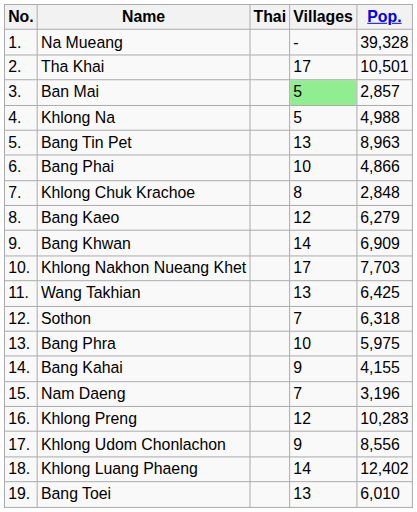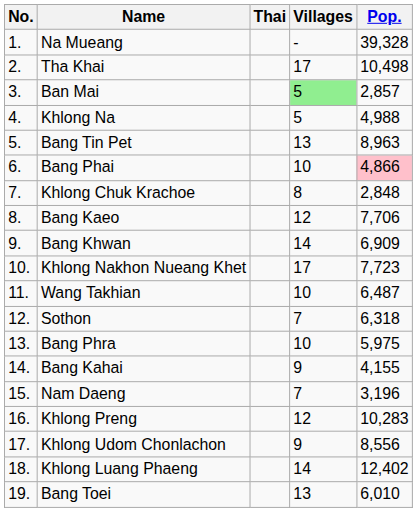 <table class="wikitable sortable">
 <tr>
 <th>No.</th>
 <th>Name</th>
 <th>Thai</th>
 <th>Villages</th>
 <th><a href='#'>Pop.</a></th>
 </tr>
 <tr>
 <td>1.</td>
 <td>Na Mueang</td>
 <td></td>
 <td>-</td>
 <td>39,328</td>
 </tr>
 <tr>
 <td>2.</td>
 <td>Tha Khai</td>
 <td></td>
 <td>17</td>
-<td>10,501</td>
+<td>10,498</td>
 </tr>
 <tr>
 <td>3.</td>
 <td>Ban Mai</td>
 <td></td>
 <td style="background: lightgreen;">5</td>
 <td>2,857</td>
 </tr>
 <tr>
 <td>4.</td>
 <td>Khlong Na</td>
 <td></td>
 <td>5</td>
 <td>4,988</td>
 </tr>
 <tr>
 <td>5.</td>
 <td>Bang Tin Pet</td>
 <td></td>
 <td>13</td>
 <td>8,963</td>
 </tr>
 <tr>
 <td>6.</td>
 <td>Bang Phai</td>
 <td></td>
 <td>10</td>
-<td>4,866</td>
+<td style="background: pink;">4,866</td>
 </tr>
 <tr>
 <td>7.</td>
 <td>Khlong Chuk Krachoe</td>
 <td></td>
 <td>8</td>
 <td>2,848</td>
 </tr>
 <tr>
 <td>8.</td>
 <td>Bang Kaeo</td>
 <td></td>
 <td>12</td>
-<td>6,279</td>
+<td>7,706</td>
 </tr>
 <tr>
 <td>9.</td>
 <td>Bang Khwan</td>
 <td></td>
 <td>14</td>
 <td>6,909</td>
 </tr>
 <tr>
 <td>10.</td>
 <td>Khlong Nakhon Nueang Khet</td>
 <td></td>
 <td>17</td>
-<td>7,703</td>
+<td>7,723</td>
 </tr>
 <tr>
 <td>11.</td>
 <td>Wang Takhian</td>
 <td></td>
-<td>13</td>
-<td>6,425</td>
+<td>10</td>
+<td>6,487</td>
 </tr>
 <tr>
 <td>12.</td>
 <td>Sothon</td>
 <td></td>
 <td>7</td>
 <td>6,318</td>
 </tr>
 <tr>
 <td>13.</td>
 <td>Bang Phra</td>
 <td></td>
 <td>10</td>
 <td>5,975</td>
 </tr>
 <tr>
 <td>14.</td>
 <td>Bang Kahai</td>
 <td></td>
 <td>9</td>
 <td>4,155</td>
 </tr>
 <tr>
 <td>15.</td>
 <td>Nam Daeng</td>
 <td></td>
 <td>7</td>
 <td>3,196</td>
 </tr>
 <tr>
 <td>16.</td>
 <td>Khlong Preng</td>
 <td></td>
 <td>12</td>
 <td>10,283</td>
 </tr>
 <tr>
 <td>17.</td>
 <td>Khlong Udom Chonlachon</td>
 <td></td>
 <td>9</td>
 <td>8,556</td>
 </tr>
 <tr>
 <td>18.</td>
 <td>Khlong Luang Phaeng</td>
 <td></td>
 <td>14</td>
 <td>12,402</td>
 </tr>
 <tr>
 <td>19.</td>
 <td>Bang Toei</td>
 <td></td>
 <td>13</td>
 <td>6,010</td>
 </tr>
 </table>
